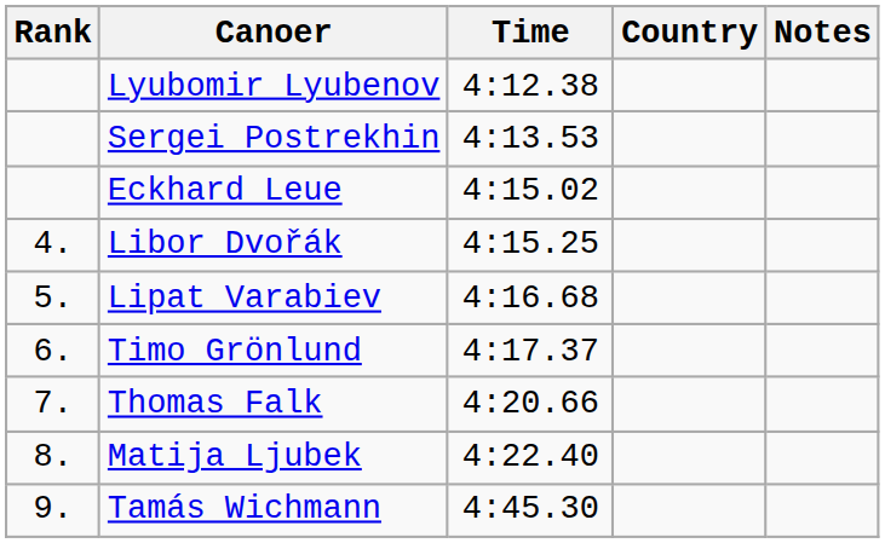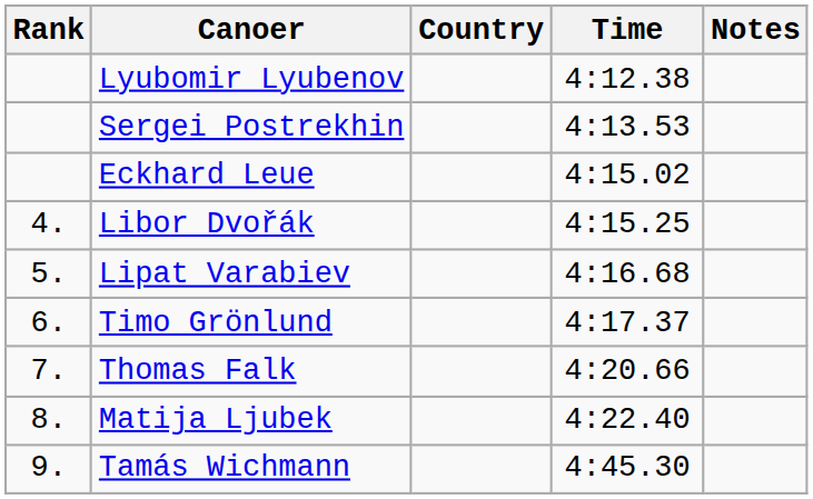 <table class="wikitable sortable" style="text-align:center">
 <tr>
 <th>Rank</th>
 <th>Canoer</th>
+<th>Country</th>
 <th>Time</th>
-<th>Country</th>
 <th>Notes</th>
 </tr>
 <tr>
 <td></td>
 <td align=left athlete><a href='#'>Lyubomir Lyubenov</a></td>
+<td align=left athlete></td>
 <td width=60>4:12.38</td>
-<td align=left athlete></td>
 <td></td>
 </tr>
 <tr>
 <td></td>
 <td align=left athlete><a href='#'>Sergei Postrekhin</a></td>
+<td align=left athlete></td>
 <td>4:13.53</td>
-<td align=left athlete></td>
 <td></td>
 </tr>
 <tr>
 <td></td>
 <td align=left athlete><a href='#'>Eckhard Leue</a></td>
+<td align=left athlete></td>
 <td>4:15.02</td>
-<td align=left athlete></td>
 <td></td>
 </tr>
 <tr>
 <td>4.</td>
 <td align=left athlete><a href='#'>Libor Dvořák</a></td>
+<td align=left athlete></td>
 <td>4:15.25</td>
-<td align=left athlete></td>
 <td></td>
 </tr>
 <tr>
 <td>5.</td>
 <td align=left athlete><a href='#'>Lipat Varabiev</a></td>
+<td align=left athlete></td>
 <td>4:16.68</td>
-<td align=left athlete></td>
 <td></td>
 </tr>
 <tr>
 <td>6.</td>
 <td align=left athlete><a href='#'>Timo Grönlund</a></td>
+<td align=left athlete></td>
 <td>4:17.37</td>
-<td align=left athlete></td>
 <td></td>
 </tr>
 <tr>
 <td>7.</td>
 <td align=left athlete><a href='#'>Thomas Falk</a></td>
+<td align=left athlete></td>
 <td>4:20.66</td>
-<td align=left athlete></td>
 <td></td>
 </tr>
 <tr>
 <td>8.</td>
 <td align=left athlete><a href='#'>Matija Ljubek</a></td>
+<td align=left athlete></td>
 <td>4:22.40</td>
-<td align=left athlete></td>
 <td></td>
 </tr>
 <tr>
 <td>9.</td>
 <td align=left athlete><a href='#'>Tamás Wichmann</a></td>
+<td align=left athlete></td>
 <td>4:45.30</td>
-<td align=left athlete></td>
 <td></td>
 </tr>
 </table>
